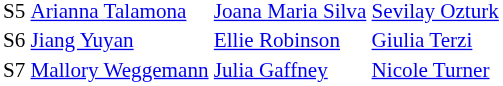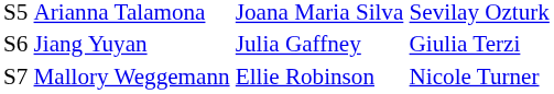 <table>
 <tr>
 <td>S5</td>
 <td><a href='#'>Arianna Talamona</a><br></td>
 <td><a href='#'>Joana Maria Silva</a><br></td>
 <td><a href='#'>Sevilay Ozturk</a><br></td>
 </tr>
 <tr>
 <td>S6</td>
 <td><a href='#'>Jiang Yuyan</a><br></td>
-<td><a href='#'>Ellie Robinson</a><br></td>
+<td><a href='#'>Julia Gaffney</a><br></td>
 <td><a href='#'>Giulia Terzi</a><br></td>
 </tr>
 <tr>
 <td>S7</td>
 <td><a href='#'>Mallory Weggemann</a><br></td>
-<td><a href='#'>Julia Gaffney</a><br></td>
+<td><a href='#'>Ellie Robinson</a><br></td>
 <td><a href='#'>Nicole Turner</a><br></td>
 </tr>
 </table>
